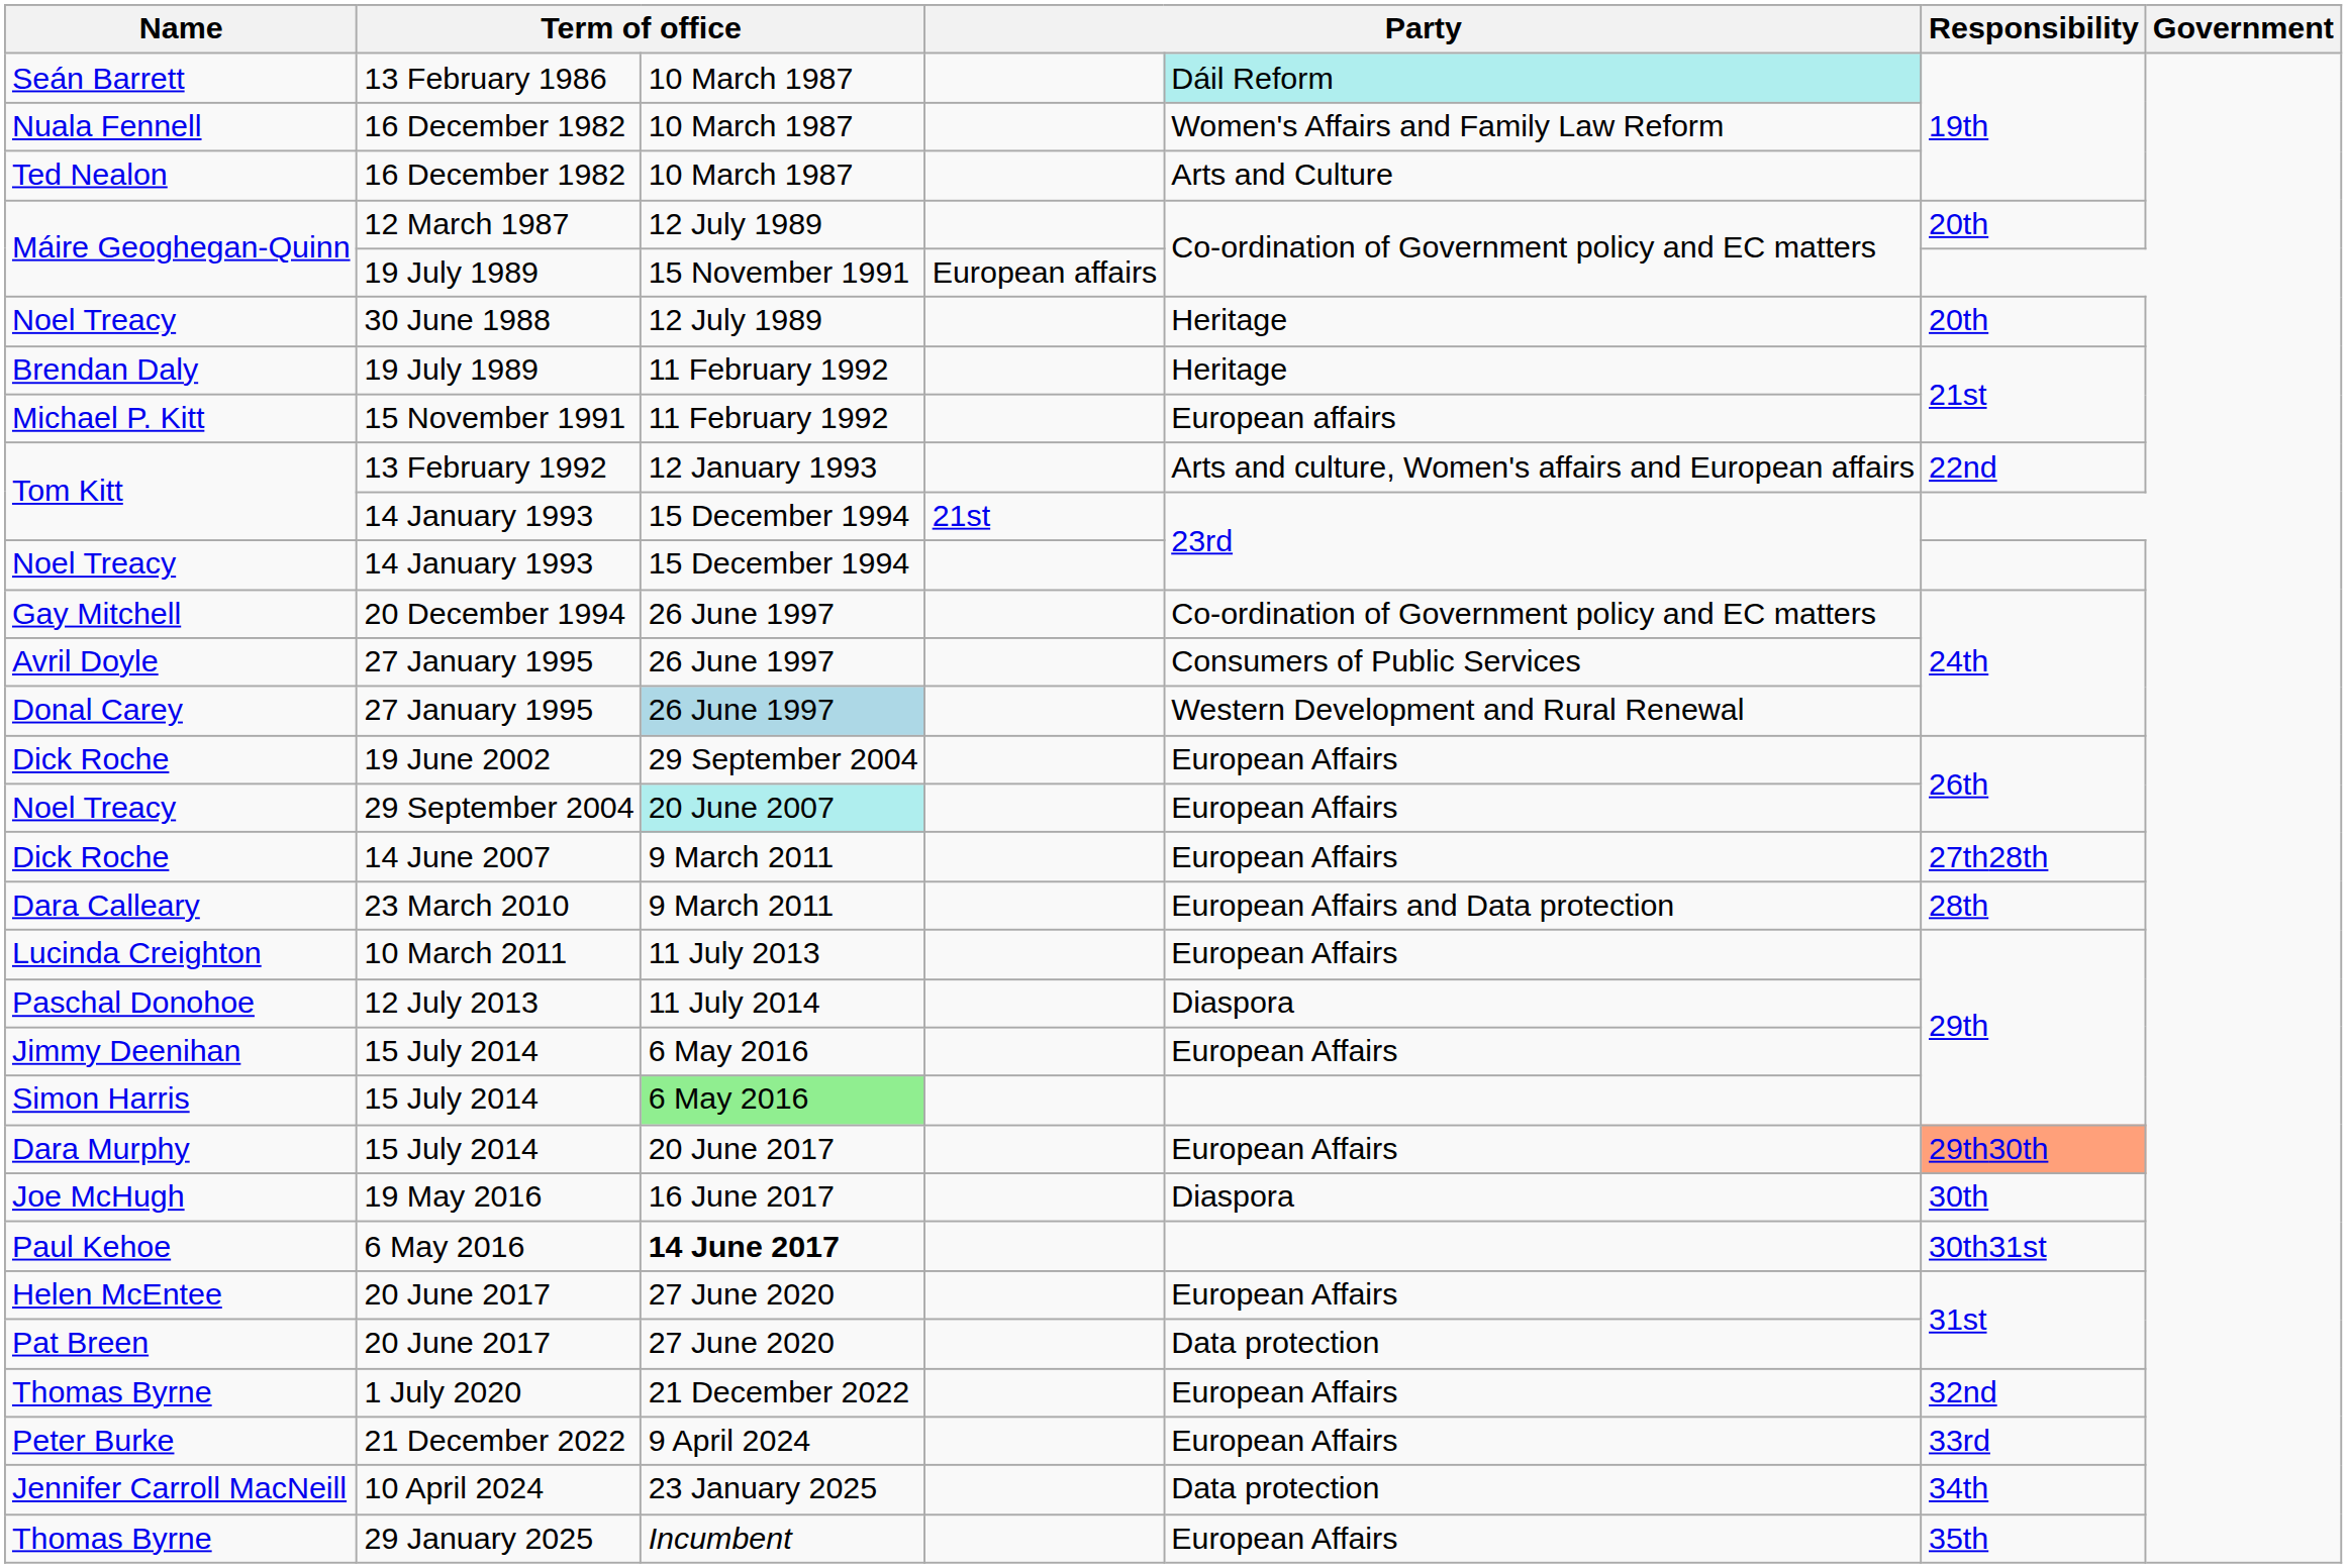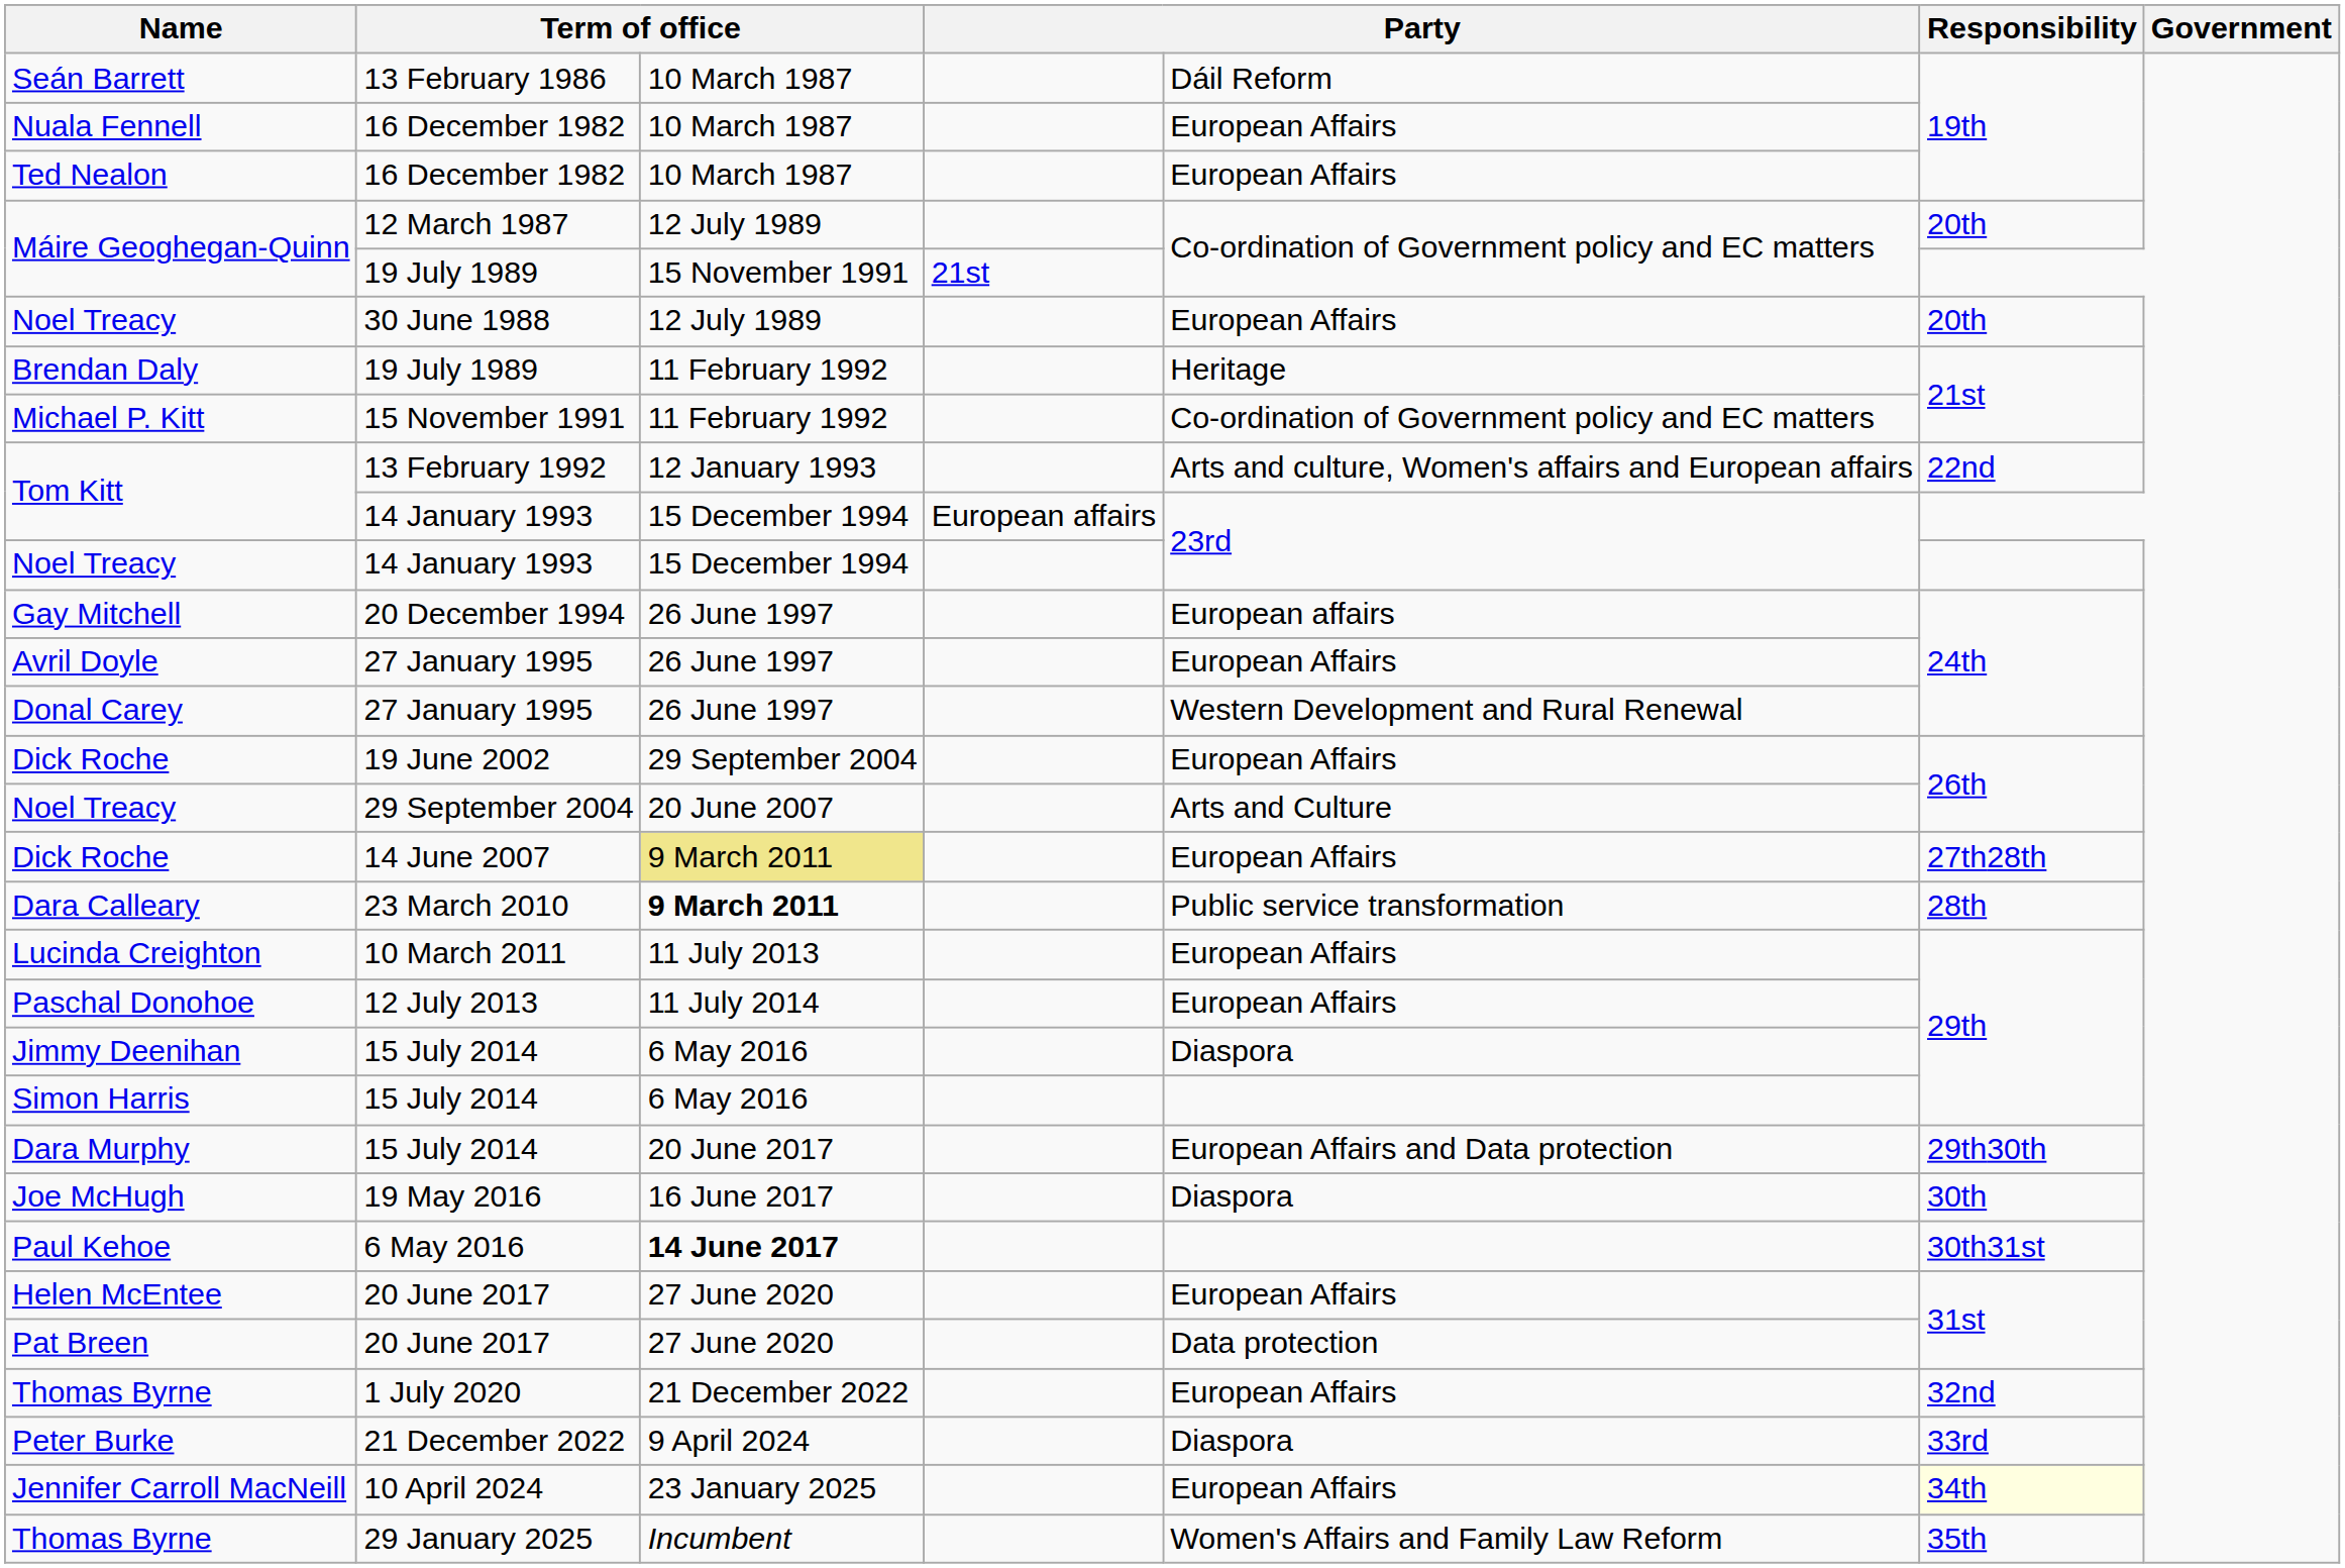 <table class="wikitable">
 <tr>
 <th>Name</th>
 <th colspan="2">Term of office</th>
 <th colspan="2">Party</th>
 <th>Responsibility</th>
 <th>Government</th>
 </tr>
 <tr>
 <td><a href='#'>Seán Barrett</a></td>
 <td>13 February 1986</td>
 <td>10 March 1987</td>
 <td></td>
-<td style="background: paleturquoise;">Dáil Reform</td>
+<td>Dáil Reform</td>
 <td rowspan=3><a href='#'>19th</a></td>
 </tr>
 <tr>
 <td><a href='#'>Nuala Fennell</a></td>
 <td>16 December 1982</td>
 <td>10 March 1987</td>
 <td></td>
-<td>Women's Affairs and Family Law Reform</td>
+<td>European Affairs</td>
 </tr>
 <tr>
 <td><a href='#'>Ted Nealon</a></td>
 <td>16 December 1982</td>
 <td>10 March 1987</td>
 <td></td>
-<td>Arts and Culture</td>
+<td>European Affairs</td>
 </tr>
 <tr>
 <td rowspan=2><a href='#'>Máire Geoghegan-Quinn</a></td>
 <td>12 March 1987</td>
 <td>12 July 1989</td>
 <td></td>
 <td rowspan=2>Co-ordination of Government policy and EC matters</td>
 <td><a href='#'>20th</a></td>
 </tr>
 <tr>
 <td>19 July 1989</td>
 <td>15 November 1991</td>
-<td>European affairs</td>
+<td><a href='#'>21st</a></td>
 </tr>
 <tr>
 <td><a href='#'>Noel Treacy</a></td>
 <td>30 June 1988</td>
 <td>12 July 1989</td>
 <td></td>
-<td>Heritage</td>
+<td>European Affairs</td>
 <td><a href='#'>20th</a></td>
 </tr>
 <tr>
 <td><a href='#'>Brendan Daly</a></td>
 <td>19 July 1989</td>
 <td>11 February 1992</td>
 <td></td>
 <td>Heritage</td>
 <td rowspan=2><a href='#'>21st</a></td>
 </tr>
 <tr>
 <td><a href='#'>Michael P. Kitt</a></td>
 <td>15 November 1991</td>
 <td>11 February 1992</td>
 <td></td>
-<td>European affairs</td>
+<td>Co-ordination of Government policy and EC matters</td>
 </tr>
 <tr>
 <td rowspan=2><a href='#'>Tom Kitt</a></td>
 <td>13 February 1992</td>
 <td>12 January 1993</td>
 <td></td>
 <td>Arts and culture, Women's affairs and European affairs</td>
 <td><a href='#'>22nd</a></td>
 </tr>
 <tr>
 <td>14 January 1993</td>
 <td>15 December 1994</td>
-<td><a href='#'>21st</a></td>
+<td>European affairs</td>
 <td rowspan=2><a href='#'>23rd</a></td>
 </tr>
 <tr>
 <td><a href='#'>Noel Treacy</a></td>
 <td>14 January 1993</td>
 <td>15 December 1994</td>
 <td></td>
 <td></td>
 </tr>
 <tr>
 <td><a href='#'>Gay Mitchell</a></td>
 <td>20 December 1994</td>
 <td>26 June 1997</td>
 <td></td>
-<td>Co-ordination of Government policy and EC matters</td>
+<td>European affairs</td>
 <td rowspan=3><a href='#'>24th</a></td>
 </tr>
 <tr>
 <td><a href='#'>Avril Doyle</a></td>
 <td>27 January 1995</td>
 <td>26 June 1997</td>
 <td></td>
-<td>Consumers of Public Services</td>
+<td>European Affairs</td>
 </tr>
 <tr>
 <td><a href='#'>Donal Carey</a></td>
 <td>27 January 1995</td>
-<td style="background: lightblue;">26 June 1997</td>
+<td>26 June 1997</td>
 <td></td>
 <td>Western Development and Rural Renewal</td>
 </tr>
 <tr>
 <td><a href='#'>Dick Roche</a></td>
 <td>19 June 2002</td>
 <td>29 September 2004</td>
 <td></td>
 <td>European Affairs</td>
 <td rowspan=2><a href='#'>26th</a></td>
 </tr>
 <tr>
 <td><a href='#'>Noel Treacy</a></td>
 <td>29 September 2004</td>
-<td style="background: paleturquoise;">20 June 2007</td>
+<td>20 June 2007</td>
 <td></td>
-<td>European Affairs</td>
+<td>Arts and Culture</td>
 </tr>
 <tr>
 <td><a href='#'>Dick Roche</a></td>
 <td>14 June 2007</td>
-<td>9 March 2011</td>
+<td style="background: khaki;">9 March 2011</td>
 <td></td>
 <td>European Affairs</td>
 <td><a href='#'>27th</a><a href='#'>28th</a></td>
 </tr>
 <tr>
 <td><a href='#'>Dara Calleary</a></td>
 <td>23 March 2010</td>
-<td>9 March 2011</td>
+<td><strong>9 March 2011</strong></td>
 <td></td>
-<td>European Affairs and Data protection</td>
+<td>Public service transformation</td>
 <td><a href='#'>28th</a></td>
 </tr>
 <tr>
 <td><a href='#'>Lucinda Creighton</a></td>
 <td>10 March 2011</td>
 <td>11 July 2013</td>
 <td></td>
 <td>European Affairs</td>
 <td rowspan=4><a href='#'>29th</a></td>
 </tr>
 <tr>
 <td><a href='#'>Paschal Donohoe</a></td>
 <td>12 July 2013</td>
 <td>11 July 2014</td>
 <td></td>
-<td>Diaspora</td>
+<td>European Affairs</td>
 </tr>
 <tr>
 <td><a href='#'>Jimmy Deenihan</a></td>
 <td>15 July 2014</td>
 <td>6 May 2016</td>
 <td></td>
-<td>European Affairs</td>
+<td>Diaspora</td>
 </tr>
 <tr>
 <td><a href='#'>Simon Harris</a></td>
 <td>15 July 2014</td>
-<td style="background: lightgreen;">6 May 2016</td>
+<td>6 May 2016</td>
 <td></td>
 <td></td>
 </tr>
 <tr>
 <td><a href='#'>Dara Murphy</a></td>
 <td>15 July 2014</td>
 <td>20 June 2017</td>
 <td></td>
-<td>European Affairs</td>
-<td style="background: lightsalmon;"><a href='#'>29th</a><a href='#'>30th</a></td>
+<td>European Affairs and Data protection</td>
+<td><a href='#'>29th</a><a href='#'>30th</a></td>
 </tr>
 <tr>
 <td><a href='#'>Joe McHugh</a></td>
 <td>19 May 2016</td>
 <td>16 June 2017</td>
 <td></td>
 <td>Diaspora</td>
 <td><a href='#'>30th</a></td>
 </tr>
 <tr>
 <td><a href='#'>Paul Kehoe</a></td>
 <td>6 May 2016</td>
 <td><strong>14 June 2017</strong></td>
 <td></td>
 <td></td>
 <td><a href='#'>30th</a><a href='#'>31st</a></td>
 </tr>
 <tr>
 <td><a href='#'>Helen McEntee</a></td>
 <td>20 June 2017</td>
 <td>27 June 2020</td>
 <td></td>
 <td>European Affairs</td>
 <td rowspan=2><a href='#'>31st</a></td>
 </tr>
 <tr>
 <td><a href='#'>Pat Breen</a></td>
 <td>20 June 2017</td>
 <td>27 June 2020</td>
 <td></td>
 <td>Data protection</td>
 </tr>
 <tr>
 <td><a href='#'>Thomas Byrne</a></td>
 <td>1 July 2020</td>
 <td>21 December 2022</td>
 <td></td>
 <td>European Affairs</td>
 <td><a href='#'>32nd</a></td>
 </tr>
 <tr>
 <td><a href='#'>Peter Burke</a></td>
 <td>21 December 2022</td>
 <td>9 April 2024</td>
 <td></td>
-<td>European Affairs</td>
+<td>Diaspora</td>
 <td><a href='#'>33rd</a></td>
 </tr>
 <tr>
 <td><a href='#'>Jennifer Carroll MacNeill</a></td>
 <td>10 April 2024</td>
 <td>23 January 2025</td>
 <td></td>
-<td>Data protection</td>
-<td><a href='#'>34th</a></td>
+<td>European Affairs</td>
+<td style="background: lightyellow;"><a href='#'>34th</a></td>
 </tr>
 <tr>
 <td><a href='#'>Thomas Byrne</a></td>
 <td>29 January 2025</td>
 <td><em>Incumbent</em></td>
 <td></td>
-<td>European Affairs</td>
+<td>Women's Affairs and Family Law Reform</td>
 <td><a href='#'>35th</a></td>
 </tr>
 </table>
